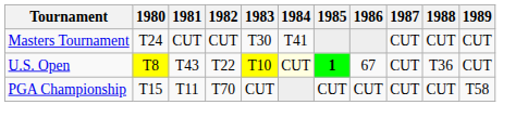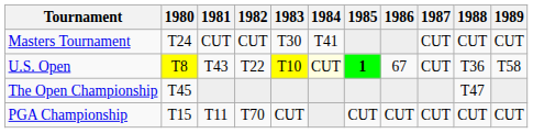 <table class="wikitable" style="font-size:95%;text-align:center;">
 <tr>
 <th>Tournament</th>
 <th>1980</th>
 <th>1981</th>
 <th>1982</th>
 <th>1983</th>
 <th>1984</th>
 <th>1985</th>
 <th>1986</th>
 <th>1987</th>
 <th>1988</th>
 <th>1989</th>
 </tr>
 <tr>
 <td align=left><a href='#'>Masters Tournament</a></td>
 <td>T24</td>
 <td>CUT</td>
 <td>CUT</td>
 <td>T30</td>
 <td>T41</td>
 <td style="background:#eeeeee;"></td>
 <td style="background:#eeeeee;"></td>
 <td>CUT</td>
 <td>CUT</td>
 <td>CUT</td>
 </tr>
 <tr>
 <td align=left><a href='#'>U.S. Open</a></td>
 <td style="background:yellow;">T8</td>
 <td>T43</td>
 <td>T22</td>
 <td style="background:yellow;">T10</td>
 <td style="background: lightyellow;">CUT</td>
 <td style="background:lime;"><strong>1</strong></td>
 <td>67</td>
 <td>CUT</td>
 <td>T36</td>
-<td>CUT</td>
+<td>T58</td>
+</tr>
+<tr>
+<td align=left><a href='#'>The Open Championship</a></td>
+<td>T45</td>
+<td style="background:#eeeeee;"></td>
+<td style="background:#eeeeee;"></td>
+<td style="background:#eeeeee;"></td>
+<td style="background:#eeeeee;"></td>
+<td style="background:#eeeeee;"></td>
+<td style="background:#eeeeee;"></td>
+<td style="background:#eeeeee;"></td>
+<td>T47</td>
+<td style="background:#eeeeee;"></td>
 </tr>
 <tr>
 <td align=left><a href='#'>PGA Championship</a></td>
 <td>T15</td>
 <td>T11</td>
 <td>T70</td>
 <td>CUT</td>
 <td style="background:#eeeeee;"></td>
 <td>CUT</td>
 <td>CUT</td>
 <td>CUT</td>
 <td>CUT</td>
-<td>T58</td>
+<td>CUT</td>
 </tr>
 </table>
